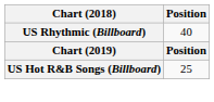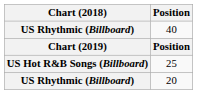 <table class="wikitable plainrowheaders" style="text-align:center">
 <tr>
 <th scope="col">Chart (2018)</th>
 <th scope="col">Position</th>
 </tr>
 <tr>
 <th scope="row">US Rhythmic (<em>Billboard</em>)</th>
 <td>40</td>
 </tr>
 <tr>
 <th scope="col">Chart (2019)</th>
 <th scope="col">Position</th>
 </tr>
 <tr>
 <th scope="row">US Hot R&B Songs (<em>Billboard</em>)</th>
 <td>25</td>
 </tr>
+<tr>
+<th scope="row">US Rhythmic (<em>Billboard</em>)</th>
+<td>20</td>
+</tr>
 </table>
